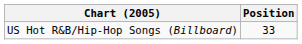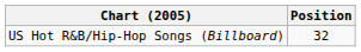 <table class="wikitable">
 <tr>
 <th>Chart (2005)</th>
 <th>Position</th>
 </tr>
 <tr>
 <td>US Hot R&B/Hip-Hop Songs (<em>Billboard</em>)</td>
-<td align="center">33</td>
+<td align="center">32</td>
 </tr>
 </table>
